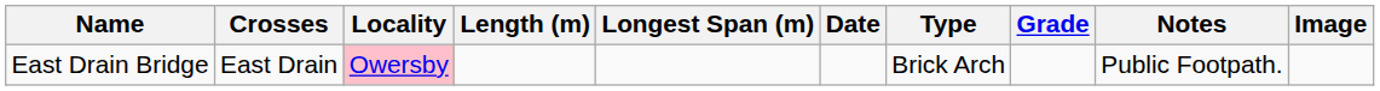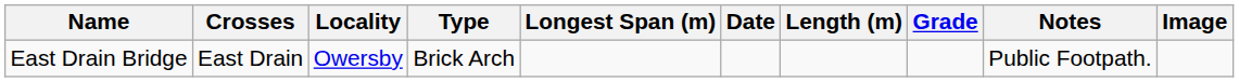 <table class="wikitable sortable">
 <tr>
 <th>Name</th>
 <th>Crosses</th>
 <th>Locality</th>
-<th>Length (m)</th>
+<th>Type</th>
 <th>Longest Span (m)</th>
 <th>Date</th>
-<th>Type</th>
+<th>Length (m)</th>
 <th><a href='#'>Grade</a></th>
 <th class="unsortable">Notes</th>
 <th class="unsortable">Image</th>
 </tr>
 <tr>
 <td>East Drain Bridge</td>
 <td>East Drain</td>
-<td style="background: pink;"><a href='#'>Owersby</a></td>
+<td><a href='#'>Owersby</a></td>
+<td>Brick Arch</td>
 <td></td>
 <td></td>
 <td></td>
-<td>Brick Arch</td>
 <td></td>
 <td>Public Footpath.</td>
 <td></td>
 </tr>
 </table>
